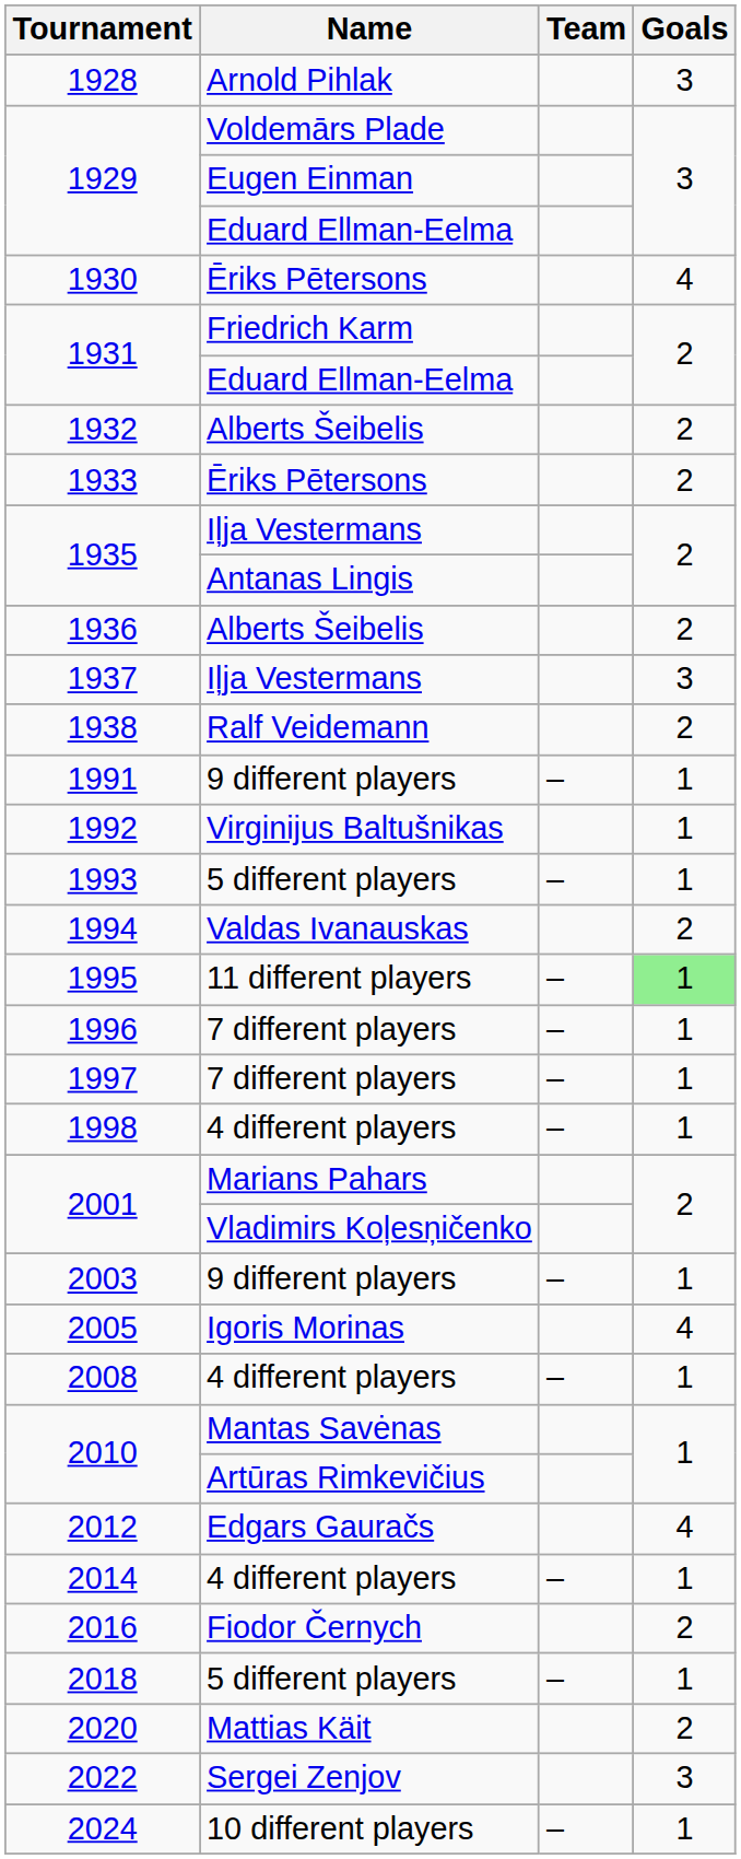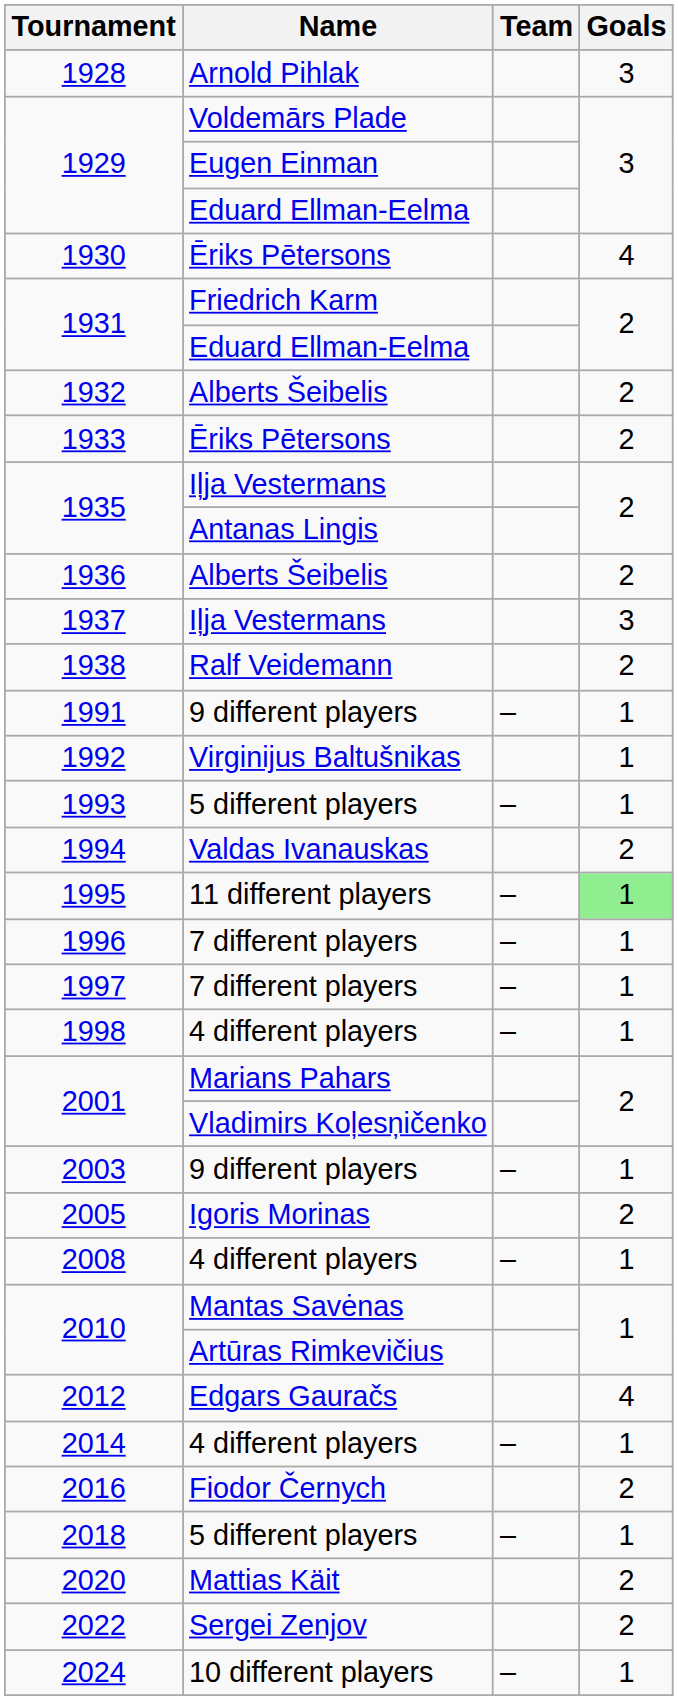 <table class="wikitable" style="text-align: center;">
 <tr>
 <th>Tournament</th>
 <th>Name</th>
 <th>Team</th>
 <th>Goals</th>
 </tr>
 <tr>
 <td><a href='#'>1928</a></td>
 <td align="left"><a href='#'>Arnold Pihlak</a></td>
 <td align="left"></td>
 <td>3</td>
 </tr>
 <tr>
 <td rowspan="3"><a href='#'>1929</a></td>
 <td align="left"><a href='#'>Voldemārs Plade</a></td>
 <td align="left"></td>
 <td rowspan="3">3</td>
 </tr>
 <tr>
 <td align="left"><a href='#'>Eugen Einman</a></td>
 <td align="left"></td>
 </tr>
 <tr>
 <td align="left"><a href='#'>Eduard Ellman-Eelma</a></td>
 <td align="left"></td>
 </tr>
 <tr>
 <td><a href='#'>1930</a></td>
 <td align="left"><a href='#'>Ēriks Pētersons</a></td>
 <td align="left"></td>
 <td>4</td>
 </tr>
 <tr>
 <td rowspan="2"><a href='#'>1931</a></td>
 <td align="left"><a href='#'>Friedrich Karm</a></td>
 <td align="left"></td>
 <td rowspan="2">2</td>
 </tr>
 <tr>
 <td align="left"><a href='#'>Eduard Ellman-Eelma</a></td>
 <td align="left"></td>
 </tr>
 <tr>
 <td><a href='#'>1932</a></td>
 <td align="left"><a href='#'>Alberts Šeibelis</a></td>
 <td align="left"></td>
 <td>2</td>
 </tr>
 <tr>
 <td><a href='#'>1933</a></td>
 <td align="left"><a href='#'>Ēriks Pētersons</a></td>
 <td align="left"></td>
 <td>2</td>
 </tr>
 <tr>
 <td rowspan="2"><a href='#'>1935</a></td>
 <td align="left"><a href='#'>Iļja Vestermans</a></td>
 <td align="left"></td>
 <td rowspan="2">2</td>
 </tr>
 <tr>
 <td align="left"><a href='#'>Antanas Lingis</a></td>
 <td align="left"></td>
 </tr>
 <tr>
 <td><a href='#'>1936</a></td>
 <td align="left"><a href='#'>Alberts Šeibelis</a></td>
 <td align="left"></td>
 <td>2</td>
 </tr>
 <tr>
 <td><a href='#'>1937</a></td>
 <td align="left"><a href='#'>Iļja Vestermans</a></td>
 <td align="left"></td>
 <td>3</td>
 </tr>
 <tr>
 <td><a href='#'>1938</a></td>
 <td align="left"><a href='#'>Ralf Veidemann</a></td>
 <td align="left"></td>
 <td>2</td>
 </tr>
 <tr>
 <td><a href='#'>1991</a></td>
 <td align="left">9 different players</td>
 <td align="left">–</td>
 <td>1</td>
 </tr>
 <tr>
 <td><a href='#'>1992</a></td>
 <td align="left"><a href='#'>Virginijus Baltušnikas</a></td>
 <td align="left"></td>
 <td>1</td>
 </tr>
 <tr>
 <td><a href='#'>1993</a></td>
 <td align="left">5 different players</td>
 <td align="left">–</td>
 <td>1</td>
 </tr>
 <tr>
 <td><a href='#'>1994</a></td>
 <td align="left"><a href='#'>Valdas Ivanauskas</a></td>
 <td align="left"></td>
 <td>2</td>
 </tr>
 <tr>
 <td><a href='#'>1995</a></td>
 <td align="left">11 different players</td>
 <td align="left">–</td>
 <td style="background: lightgreen;">1</td>
 </tr>
 <tr>
 <td><a href='#'>1996</a></td>
 <td align="left">7 different players</td>
 <td align="left">–</td>
 <td>1</td>
 </tr>
 <tr>
 <td><a href='#'>1997</a></td>
 <td align="left">7 different players</td>
 <td align="left">–</td>
 <td>1</td>
 </tr>
 <tr>
 <td><a href='#'>1998</a></td>
 <td align="left">4 different players</td>
 <td align="left">–</td>
 <td>1</td>
 </tr>
 <tr>
 <td rowspan="2"><a href='#'>2001</a></td>
 <td align="left"><a href='#'>Marians Pahars</a></td>
 <td align="left"></td>
 <td rowspan="2">2</td>
 </tr>
 <tr>
 <td align="left"><a href='#'>Vladimirs Koļesņičenko</a></td>
 <td align="left"></td>
 </tr>
 <tr>
 <td><a href='#'>2003</a></td>
 <td align="left">9 different players</td>
 <td align="left">–</td>
 <td>1</td>
 </tr>
 <tr>
 <td><a href='#'>2005</a></td>
 <td align="left"><a href='#'>Igoris Morinas</a></td>
 <td align="left"></td>
-<td>4</td>
+<td>2</td>
 </tr>
 <tr>
 <td><a href='#'>2008</a></td>
 <td align="left">4 different players</td>
 <td align="left">–</td>
 <td>1</td>
 </tr>
 <tr>
 <td rowspan="2"><a href='#'>2010</a></td>
 <td align="left"><a href='#'>Mantas Savėnas</a></td>
 <td align="left"></td>
 <td rowspan="2">1</td>
 </tr>
 <tr>
 <td align="left"><a href='#'>Artūras Rimkevičius</a></td>
 <td align="left"></td>
 </tr>
 <tr>
 <td><a href='#'>2012</a></td>
 <td align="left"><a href='#'>Edgars Gauračs</a></td>
 <td align="left"></td>
 <td>4</td>
 </tr>
 <tr>
 <td><a href='#'>2014</a></td>
 <td align="left">4 different players</td>
 <td align="left">–</td>
 <td>1</td>
 </tr>
 <tr>
 <td><a href='#'>2016</a></td>
 <td align="left"><a href='#'>Fiodor Černych</a></td>
 <td align="left"></td>
 <td>2</td>
 </tr>
 <tr>
 <td><a href='#'>2018</a></td>
 <td align="left">5 different players</td>
 <td align="left">–</td>
 <td>1</td>
 </tr>
 <tr>
 <td><a href='#'>2020</a></td>
 <td align="left"><a href='#'>Mattias Käit</a></td>
 <td align="left"></td>
 <td>2</td>
 </tr>
 <tr>
 <td><a href='#'>2022</a></td>
 <td align="left"><a href='#'>Sergei Zenjov</a></td>
 <td align="left"></td>
-<td>3</td>
+<td>2</td>
 </tr>
 <tr>
 <td><a href='#'>2024</a></td>
 <td align="left">10 different players</td>
 <td align="left">–</td>
 <td>1</td>
 </tr>
 </table>
